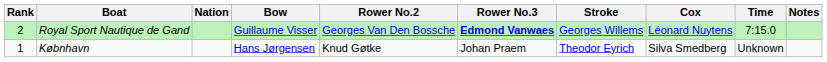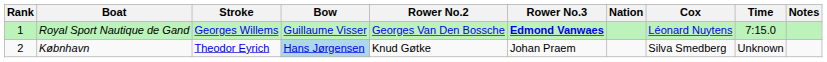 <table class="wikitable sortable" style="text-align:center">
 <tr>
 <th>Rank</th>
 <th>Boat</th>
-<th>Nation</th>
+<th>Stroke</th>
 <th>Bow</th>
 <th>Rower No.2</th>
 <th>Rower No.3</th>
-<th>Stroke</th>
+<th>Nation</th>
 <th>Cox</th>
 <th>Time</th>
 <th>Notes</th>
 </tr>
 <tr bgcolor=bbf3bb>
-<td>2</td>
+<td>1</td>
 <td align=left><em>Royal Sport Nautique de Gand</em></td>
-<td align=left></td>
+<td align=left><a href='#'>Georges Willems</a></td>
 <td align=left><a href='#'>Guillaume Visser</a></td>
 <td align=left><a href='#'>Georges Van Den Bossche</a></td>
 <td align=left><strong><a href='#'>Edmond Vanwaes</a></strong></td>
-<td align=left><a href='#'>Georges Willems</a></td>
+<td align=left></td>
 <td align=left><a href='#'>Léonard Nuytens</a></td>
 <td>7:15.0</td>
 <td></td>
 </tr>
 <tr>
-<td>1</td>
+<td>2</td>
 <td align=left><em>Købnhavn</em></td>
-<td align=left></td>
-<td align=left><a href='#'>Hans Jørgensen</a></td>
+<td align=left><a href='#'>Theodor Eyrich</a></td>
+<td align=left style="background: lightblue;"><a href='#'>Hans Jørgensen</a></td>
 <td align=left>Knud Gøtke</td>
 <td align=left>Johan Praem</td>
-<td align=left><a href='#'>Theodor Eyrich</a></td>
+<td align=left></td>
 <td align=left>Silva Smedberg</td>
 <td data-sort-value=8:88.8>Unknown</td>
 <td></td>
 </tr>
 </table>
